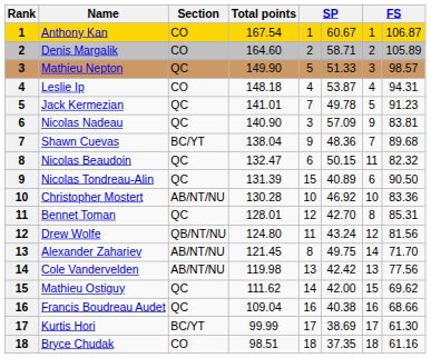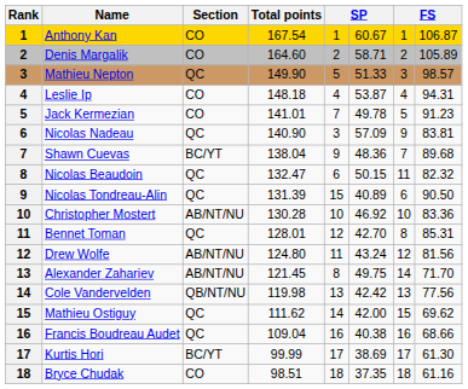 <table class="wikitable sortable">
 <tr>
 <th>Rank</th>
 <th>Name</th>
 <th>Section</th>
 <th>Total points</th>
 <th colspan="2" width="80px"><a href='#'>SP</a></th>
 <th colspan="2" width="80px"><a href='#'>FS</a></th>
 </tr>
 <tr bgcolor="gold">
 <td align="center"><strong>1</strong></td>
 <td><a href='#'>Anthony Kan</a></td>
 <td>CO</td>
 <td align="center">167.54</td>
 <td align="center">1</td>
 <td align="center">60.67</td>
 <td align="center">1</td>
 <td align="center">106.87</td>
 </tr>
 <tr bgcolor="silver">
 <td align="center"><strong>2</strong></td>
 <td><a href='#'>Denis Margalik</a></td>
 <td>CO</td>
 <td align="center">164.60</td>
 <td align="center">2</td>
 <td align="center">58.71</td>
 <td align="center">2</td>
 <td align="center">105.89</td>
 </tr>
 <tr bgcolor="cc9966">
 <td align="center"><strong>3</strong></td>
 <td><a href='#'>Mathieu Nepton</a></td>
 <td>QC</td>
 <td align="center">149.90</td>
 <td align="center">5</td>
 <td align="center">51.33</td>
 <td align="center">3</td>
 <td align="center">98.57</td>
 </tr>
 <tr>
 <th>4</th>
 <td><a href='#'>Leslie Ip</a></td>
 <td>CO</td>
 <td align="center">148.18</td>
 <td align="center">4</td>
 <td align="center">53.87</td>
 <td align="center">4</td>
 <td align="center">94.31</td>
 </tr>
 <tr>
 <th>5</th>
 <td><a href='#'>Jack Kermezian</a></td>
-<td>QC</td>
+<td>CO</td>
 <td align="center">141.01</td>
 <td align="center">7</td>
 <td align="center">49.78</td>
 <td align="center">5</td>
 <td align="center">91.23</td>
 </tr>
 <tr>
 <th>6</th>
 <td><a href='#'>Nicolas Nadeau</a></td>
 <td>QC</td>
 <td align="center">140.90</td>
 <td align="center">3</td>
 <td align="center">57.09</td>
 <td align="center">9</td>
 <td align="center">83.81</td>
 </tr>
 <tr>
 <th>7</th>
 <td><a href='#'>Shawn Cuevas</a></td>
 <td>BC/YT</td>
 <td align="center">138.04</td>
 <td align="center">9</td>
 <td align="center">48.36</td>
 <td align="center">7</td>
 <td align="center">89.68</td>
 </tr>
 <tr>
 <th>8</th>
 <td><a href='#'>Nicolas Beaudoin</a></td>
 <td>QC</td>
 <td align="center">132.47</td>
 <td align="center">6</td>
 <td align="center">50.15</td>
 <td align="center">11</td>
 <td align="center">82.32</td>
 </tr>
 <tr>
 <th>9</th>
 <td><a href='#'>Nicolas Tondreau-Alin</a></td>
 <td>QC</td>
 <td align="center">131.39</td>
 <td align="center">15</td>
 <td align="center">40.89</td>
 <td align="center">6</td>
 <td align="center">90.50</td>
 </tr>
 <tr>
 <th>10</th>
 <td><a href='#'>Christopher Mostert</a></td>
 <td>AB/NT/NU</td>
 <td align="center">130.28</td>
 <td align="center">10</td>
 <td align="center">46.92</td>
 <td align="center">10</td>
 <td align="center">83.36</td>
 </tr>
 <tr>
 <th>11</th>
 <td><a href='#'>Bennet Toman</a></td>
 <td>QC</td>
 <td align="center">128.01</td>
 <td align="center">12</td>
 <td align="center">42.70</td>
 <td align="center">8</td>
 <td align="center">85.31</td>
 </tr>
 <tr>
 <th>12</th>
 <td><a href='#'>Drew Wolfe</a></td>
-<td>QB/NT/NU</td>
+<td>AB/NT/NU</td>
 <td align="center">124.80</td>
 <td align="center">11</td>
 <td align="center">43.24</td>
 <td align="center">12</td>
 <td align="center">81.56</td>
 </tr>
 <tr>
 <th>13</th>
 <td><a href='#'>Alexander Zahariev</a></td>
 <td>AB/NT/NU</td>
 <td align="center">121.45</td>
 <td align="center">8</td>
 <td align="center">49.75</td>
 <td align="center">14</td>
 <td align="center">71.70</td>
 </tr>
 <tr>
 <th>14</th>
 <td><a href='#'>Cole Vandervelden</a></td>
-<td>AB/NT/NU</td>
+<td>QB/NT/NU</td>
 <td align="center">119.98</td>
 <td align="center">13</td>
 <td align="center">42.42</td>
 <td align="center">13</td>
 <td align="center">77.56</td>
 </tr>
 <tr>
 <th>15</th>
 <td><a href='#'>Mathieu Ostiguy</a></td>
 <td>QC</td>
 <td align="center">111.62</td>
 <td align="center">14</td>
 <td align="center">42.00</td>
 <td align="center">15</td>
 <td align="center">69.62</td>
 </tr>
 <tr>
 <th>16</th>
 <td><a href='#'>Francis Boudreau Audet</a></td>
 <td>QC</td>
 <td align="center">109.04</td>
 <td align="center">16</td>
 <td align="center">40.38</td>
 <td align="center">16</td>
 <td align="center">68.66</td>
 </tr>
 <tr>
 <th>17</th>
 <td><a href='#'>Kurtis Hori</a></td>
 <td>BC/YT</td>
 <td align="center">99.99</td>
 <td align="center">17</td>
 <td align="center">38.69</td>
 <td align="center">17</td>
 <td align="center">61.30</td>
 </tr>
 <tr>
 <th>18</th>
 <td><a href='#'>Bryce Chudak</a></td>
 <td>CO</td>
 <td align="center">98.51</td>
 <td align="center">18</td>
 <td align="center">37.35</td>
 <td align="center">18</td>
 <td align="center">61.16</td>
 </tr>
 </table>
